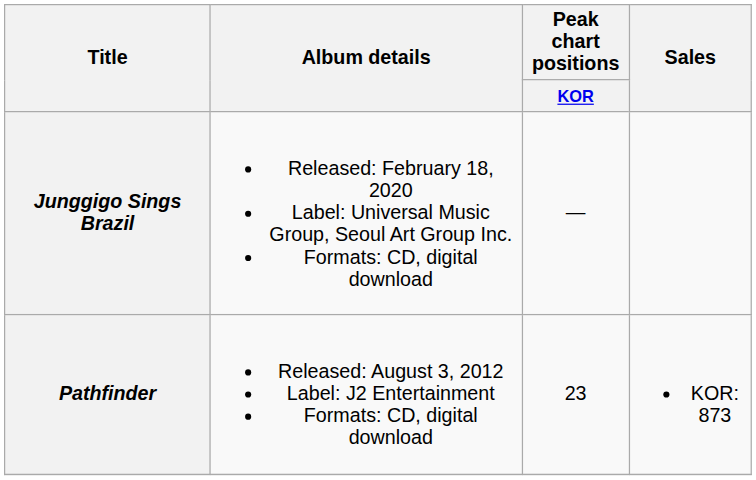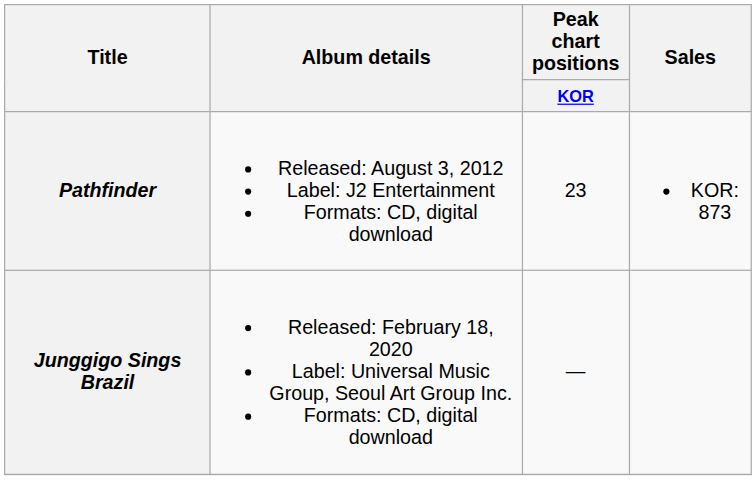 <table class="wikitable plainrowheaders" style="text-align:center;">
 <tr>
 <th scope="col" rowspan="2" style="width:10em;">Title</th>
 <th scope="col" rowspan="2">Album details</th>
 <th scope="col" colspan="1" style="width:5em;">Peak chart positions</th>
 <th scope="col" rowspan="2">Sales</th>
 </tr>
 <tr>
 <th><small><a href='#'>KOR</a></small><br></th>
 </tr>
 <tr>
+<th scope="row"><em>Pathfinder</em></th>
+<td><br><ul><li>Released: August 3, 2012</li><li>Label: J2 Entertainment</li><li>Formats: CD, digital download</li></ul></td>
+<td>23</td>
+<td><br><ul><li>KOR: 873</li></ul></td>
+</tr>
+<tr>
 <th scope="row"><em>Junggigo Sings Brazil</em></th>
 <td><br><ul><li>Released: February 18, 2020</li><li>Label: Universal Music Group, Seoul Art Group Inc.</li><li>Formats: CD, digital download</li></ul></td>
 <td>—</td>
 <td></td>
 </tr>
 <tr>
-<th scope="row"><em>Pathfinder</em></th>
-<td><br><ul><li>Released: August 3, 2012</li><li>Label: J2 Entertainment</li><li>Formats: CD, digital download</li></ul></td>
-<td>23</td>
-<td><br><ul><li>KOR: 873</li></ul></td>
-</tr>
-<tr>
 </tr>
 </table>
